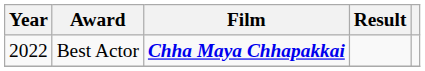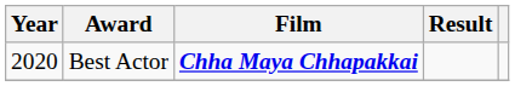 <table class="wikitable plainrowheaders sortable">
 <tr>
 <th>Year</th>
 <th>Award</th>
 <th>Film</th>
 <th>Result</th>
 <th class="unsortable"></th>
 </tr>
 <tr>
-<td>2022</td>
+<td>2020</td>
 <td>Best Actor</td>
 <td><strong><em><a href='#'>Chha Maya Chhapakkai</a></em></strong></td>
 <td></td>
 <td style="text-align:center;"></td>
 </tr>
 <tr>
 </tr>
 </table>
